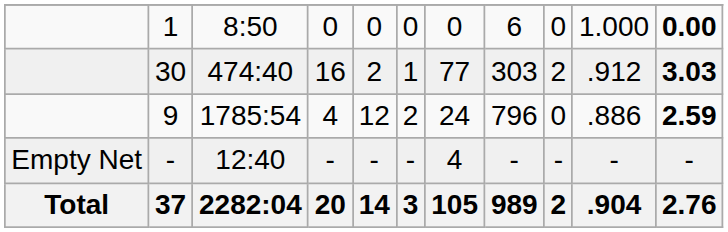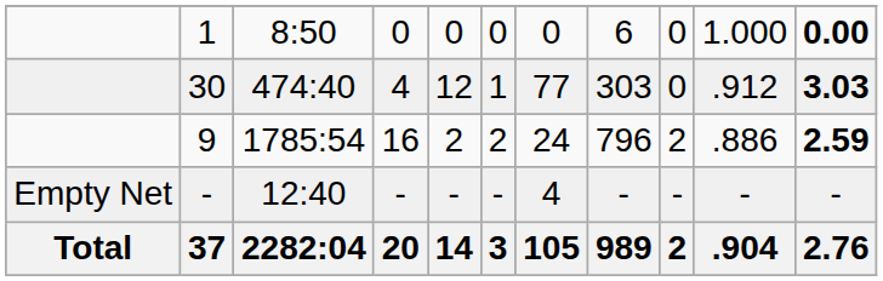 <table class="wikitable sortable">
 <tr align="center">
 </tr>
 <tr align="center" bgcolor="">
 <td></td>
 <td>1</td>
 <td>8:50</td>
 <td>0</td>
 <td>0</td>
 <td>0</td>
 <td>0</td>
 <td>6</td>
 <td>0</td>
 <td>1.000</td>
 <td><strong>0.00</strong></td>
 </tr>
 <tr align="center" bgcolor="f0f0f0">
 <td></td>
 <td>30</td>
 <td>474:40</td>
-<td>16</td>
-<td>2</td>
+<td>4</td>
+<td>12</td>
 <td>1</td>
 <td>77</td>
 <td>303</td>
-<td>2</td>
+<td>0</td>
 <td>.912</td>
 <td><strong>3.03</strong></td>
 </tr>
 <tr align="center" bgcolor="">
 <td></td>
 <td>9</td>
 <td>1785:54</td>
-<td>4</td>
-<td>12</td>
+<td>16</td>
+<td>2</td>
 <td>2</td>
 <td>24</td>
 <td>796</td>
-<td>0</td>
+<td>2</td>
 <td>.886</td>
 <td><strong>2.59</strong></td>
 </tr>
 <tr align="center" bgcolor="f0f0f0">
 <td>Empty Net</td>
 <td>-</td>
 <td>12:40</td>
 <td>-</td>
 <td>-</td>
 <td>-</td>
 <td>4</td>
 <td>-</td>
 <td>-</td>
 <td>-</td>
 <td>-</td>
 </tr>
 <tr>
 <th>Total</th>
 <th>37</th>
 <th>2282:04</th>
 <th>20</th>
 <th>14</th>
 <th>3</th>
 <th>105</th>
 <th>989</th>
 <th>2</th>
 <th>.904</th>
 <th>2.76</th>
 </tr>
 </table>
